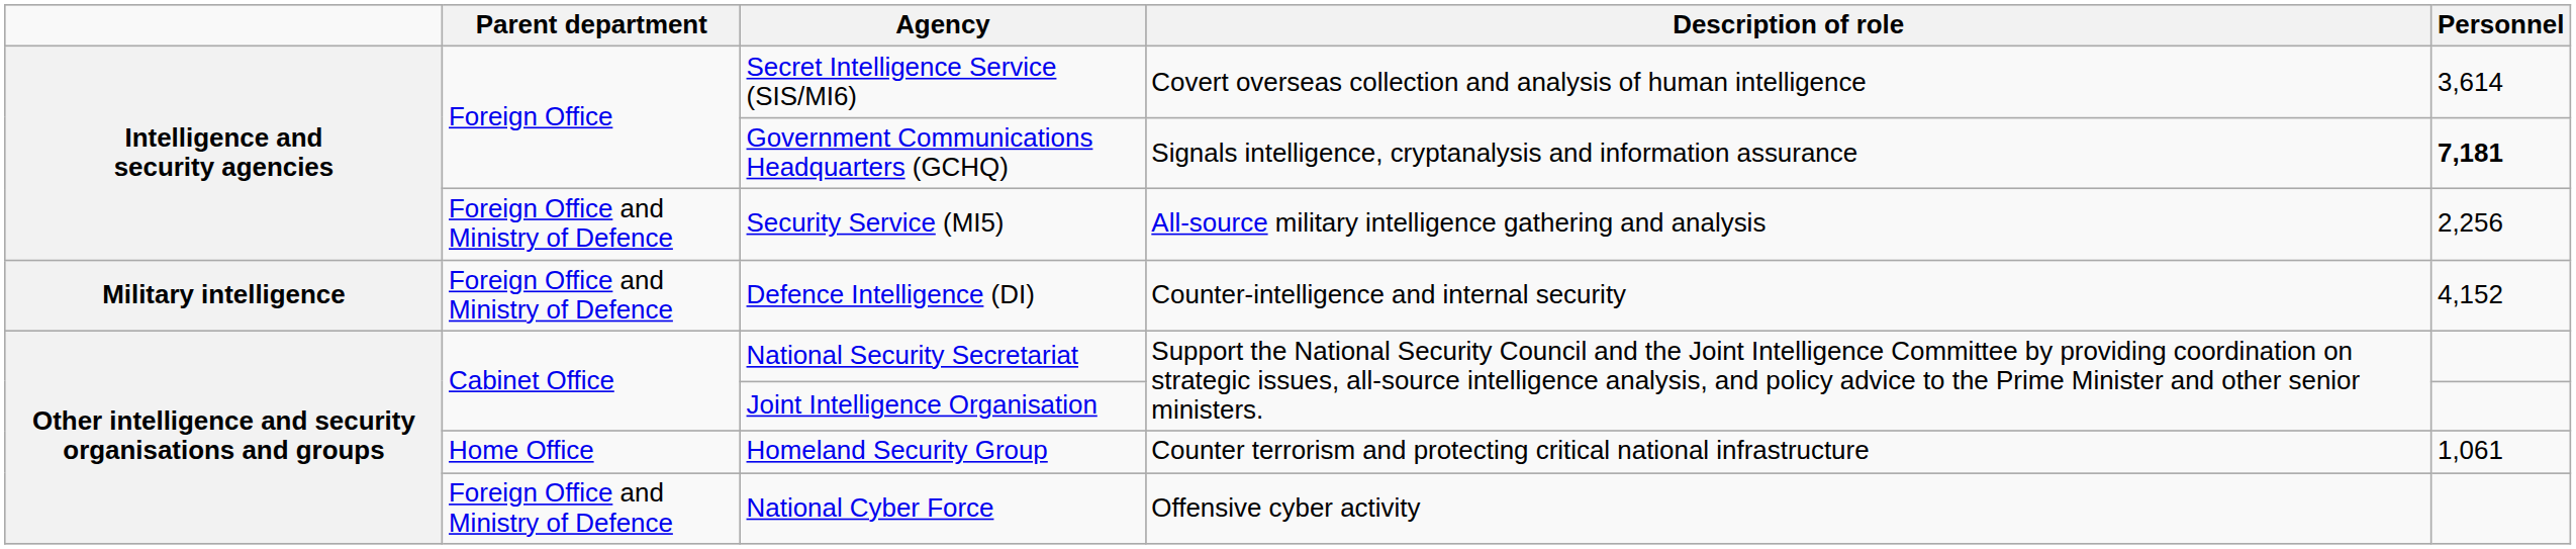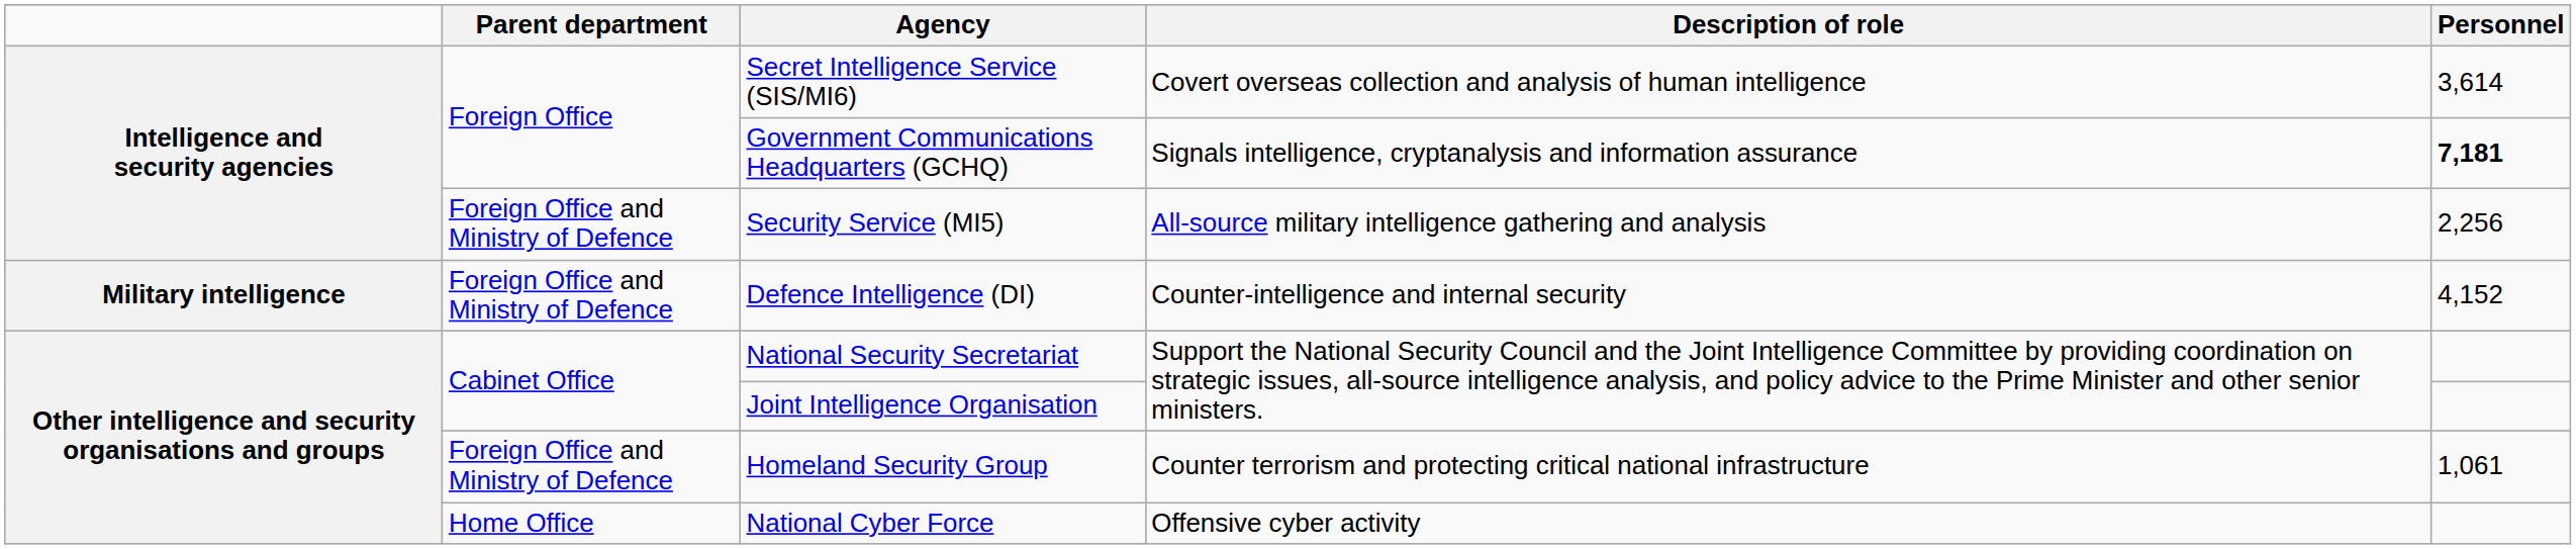 <table class="wikitable">
 <tr>
 <td></td>
 <th>Parent department</th>
 <th>Agency</th>
 <th>Description of role</th>
 <th>Personnel</th>
 </tr>
 <tr>
 <th rowspan="3">Intelligence and <br>security agencies</th>
 <td rowspan="2"><a href='#'>Foreign Office</a></td>
 <td><a href='#'>Secret Intelligence Service</a> (SIS/MI6)</td>
 <td>Covert overseas collection and analysis of human intelligence</td>
 <td>3,614</td>
 </tr>
 <tr>
 <td><a href='#'>Government Communications Headquarters</a> (GCHQ)</td>
 <td>Signals intelligence, cryptanalysis and information assurance</td>
 <td><strong>7,181</strong></td>
 </tr>
 <tr>
 <td><a href='#'>Foreign Office</a> and <a href='#'>Ministry of Defence</a></td>
 <td><a href='#'>Security Service</a> (MI5)</td>
 <td><a href='#'>All-source</a> military intelligence gathering and analysis</td>
 <td>2,256</td>
 </tr>
 <tr>
 <th>Military intelligence</th>
 <td><a href='#'>Foreign Office</a> and <a href='#'>Ministry of Defence</a></td>
 <td><a href='#'>Defence Intelligence</a> (DI)</td>
 <td>Counter-intelligence and internal security</td>
 <td>4,152</td>
 </tr>
 <tr>
 <th rowspan="4">Other intelligence and security organisations and groups</th>
 <td rowspan="2"><a href='#'>Cabinet Office</a></td>
 <td><a href='#'>National Security Secretariat</a></td>
 <td rowspan="2">Support the National Security Council and the Joint Intelligence Committee by providing coordination on strategic issues, all-source intelligence analysis, and policy advice to the Prime Minister and other senior ministers.</td>
 <td></td>
 </tr>
 <tr>
 <td><a href='#'>Joint Intelligence Organisation</a></td>
 <td></td>
 </tr>
 <tr>
-<td><a href='#'>Home Office</a></td>
+<td><a href='#'>Foreign Office</a> and <a href='#'>Ministry of Defence</a></td>
 <td><a href='#'>Homeland Security Group</a></td>
 <td>Counter terrorism and protecting critical national infrastructure</td>
 <td>1,061</td>
 </tr>
 <tr>
-<td><a href='#'>Foreign Office</a> and <a href='#'>Ministry of Defence</a></td>
+<td><a href='#'>Home Office</a></td>
 <td><a href='#'>National Cyber Force</a></td>
 <td>Offensive cyber activity</td>
 <td></td>
 </tr>
 </table>
